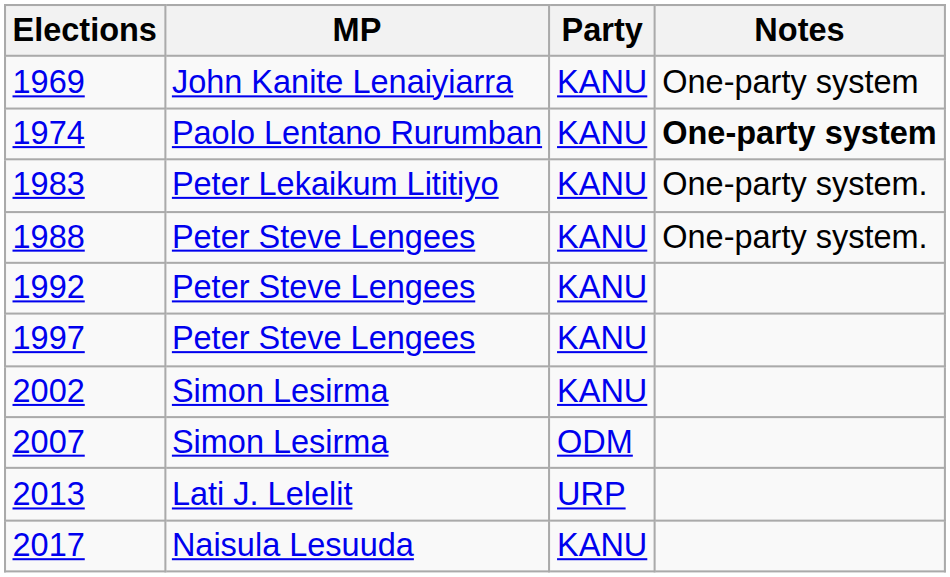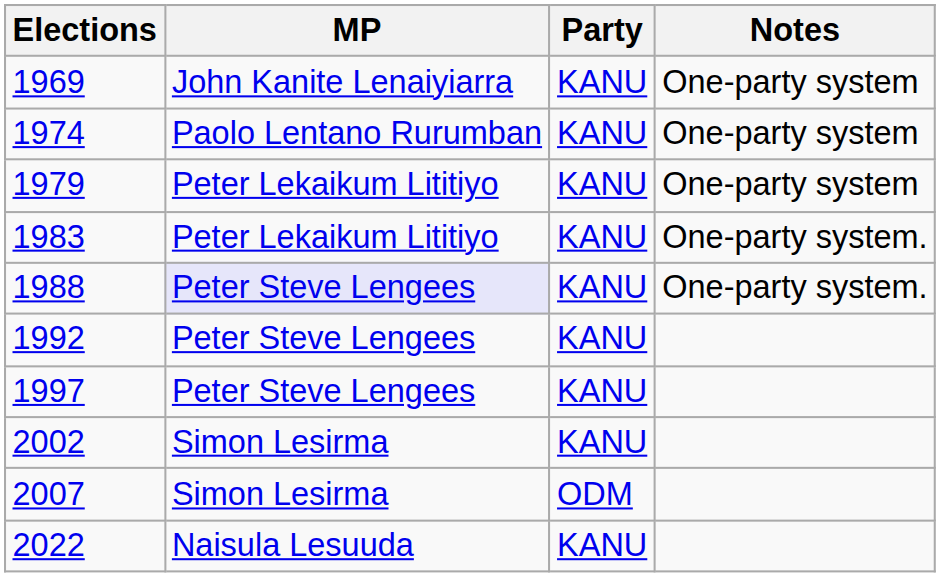 <table class="wikitable">
 <tr>
 <th>Elections</th>
 <th>MP </th>
 <th>Party</th>
 <th>Notes</th>
 </tr>
 <tr>
 <td><a href='#'>1969</a></td>
 <td><a href='#'>John Kanite Lenaiyiarra</a></td>
 <td><a href='#'>KANU</a></td>
 <td>One-party system</td>
 </tr>
 <tr>
 <td><a href='#'>1974</a></td>
 <td><a href='#'>Paolo Lentano Rurumban</a></td>
 <td><a href='#'>KANU</a></td>
-<td><strong>One-party system</strong></td>
+<td>One-party system</td>
+</tr>
+<tr>
+<td><a href='#'>1979</a></td>
+<td><a href='#'>Peter Lekaikum Lititiyo</a></td>
+<td><a href='#'>KANU</a></td>
+<td>One-party system</td>
 </tr>
 <tr>
 <td><a href='#'>1983</a></td>
 <td><a href='#'>Peter Lekaikum Lititiyo</a></td>
 <td><a href='#'>KANU</a></td>
 <td>One-party system.</td>
 </tr>
 <tr>
 <td><a href='#'>1988</a></td>
-<td><a href='#'>Peter Steve Lengees</a></td>
+<td style="background: lavender;"><a href='#'>Peter Steve Lengees</a></td>
 <td><a href='#'>KANU</a></td>
 <td>One-party system.</td>
 </tr>
 <tr>
 <td><a href='#'>1992</a></td>
 <td><a href='#'>Peter Steve Lengees</a></td>
 <td><a href='#'>KANU</a></td>
 <td></td>
 </tr>
 <tr>
 <td><a href='#'>1997</a></td>
 <td><a href='#'>Peter Steve Lengees</a></td>
 <td><a href='#'>KANU</a></td>
 <td></td>
 </tr>
 <tr>
 <td><a href='#'>2002</a></td>
 <td><a href='#'>Simon Lesirma</a></td>
 <td><a href='#'>KANU</a></td>
 <td></td>
 </tr>
 <tr>
 <td><a href='#'>2007</a></td>
 <td><a href='#'>Simon Lesirma</a></td>
 <td><a href='#'>ODM</a></td>
 <td></td>
 </tr>
 <tr>
-<td><a href='#'>2013</a></td>
-<td><a href='#'>Lati J. Lelelit</a></td>
-<td><a href='#'>URP</a></td>
-<td></td>
-</tr>
-<tr>
-<td><a href='#'>2017</a></td>
+<td><a href='#'>2022</a></td>
 <td><a href='#'>Naisula Lesuuda</a></td>
 <td><a href='#'>KANU</a></td>
 <td></td>
 </tr>
 </table>
